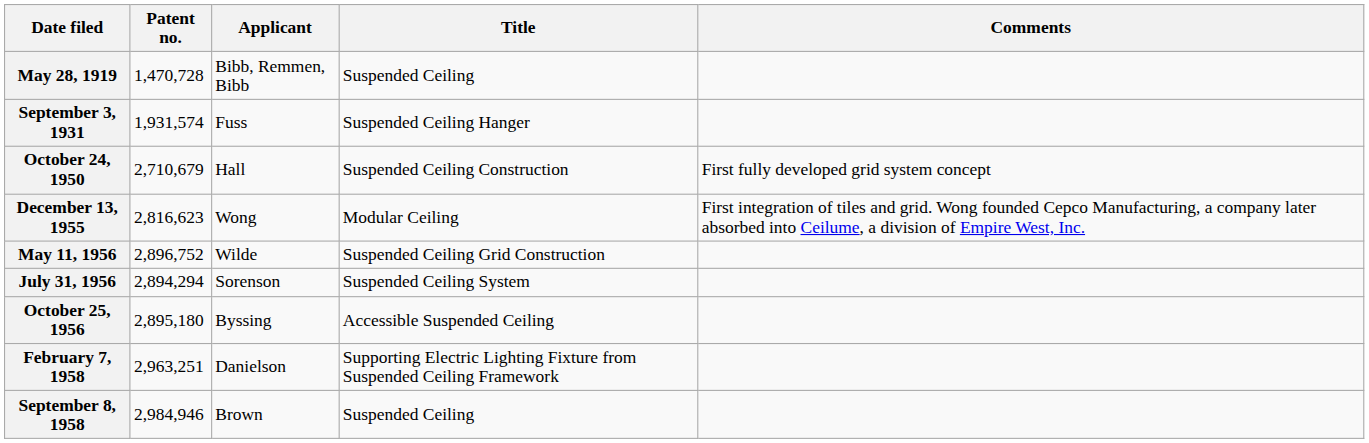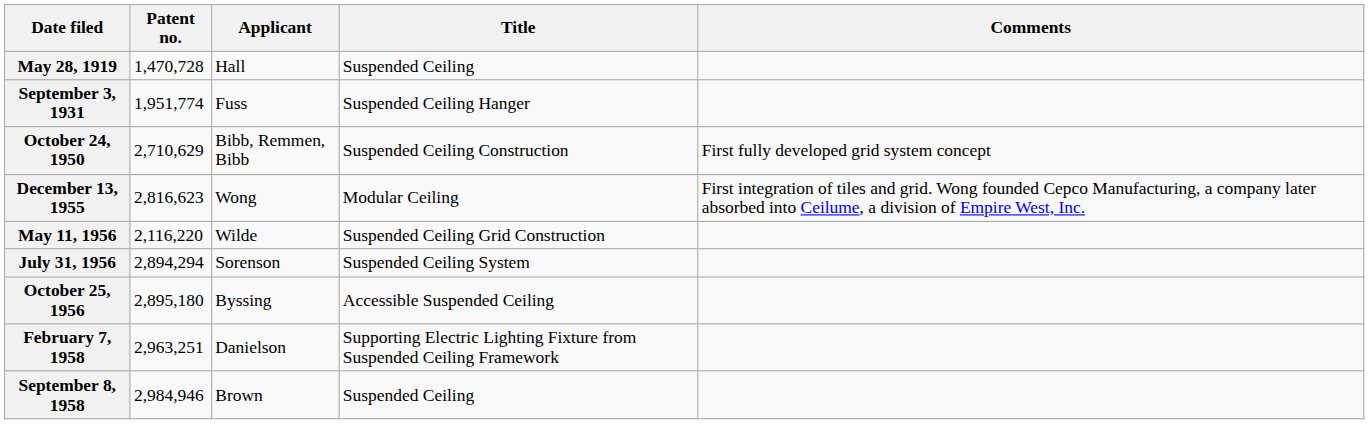 <table class="wikitable plainrowheaders">
 <tr>
 <th scope="col">Date filed</th>
 <th scope="col">Patent no.</th>
 <th scope="col">Applicant</th>
 <th scope="col">Title</th>
 <th scope="col">Comments</th>
 </tr>
 <tr>
 <th scope="row">May 28, 1919</th>
 <td>1,470,728</td>
-<td>Bibb, Remmen, Bibb</td>
+<td>Hall</td>
 <td>Suspended Ceiling</td>
 <td></td>
 </tr>
 <tr>
 <th scope="row">September 3, 1931</th>
-<td>1,931,574</td>
+<td>1,951,774</td>
 <td>Fuss</td>
 <td>Suspended Ceiling Hanger</td>
 <td></td>
 </tr>
 <tr>
 <th scope="row">October 24, 1950</th>
-<td>2,710,679</td>
-<td>Hall</td>
+<td>2,710,629</td>
+<td>Bibb, Remmen, Bibb</td>
 <td>Suspended Ceiling Construction</td>
 <td>First fully developed grid system concept</td>
 </tr>
 <tr>
 <th scope="row">December 13, 1955</th>
 <td>2,816,623</td>
 <td>Wong</td>
 <td>Modular Ceiling</td>
 <td>First integration of tiles and grid. Wong founded Cepco Manufacturing, a company later absorbed into <a href='#'>Ceilume</a>, a division of <a href='#'>Empire West, Inc.</a></td>
 </tr>
 <tr>
 <th scope="row">May 11, 1956</th>
-<td>2,896,752</td>
+<td>2,116,220</td>
 <td>Wilde</td>
 <td>Suspended Ceiling Grid Construction</td>
 <td></td>
 </tr>
 <tr>
 <th scope="row">July 31, 1956</th>
 <td>2,894,294</td>
 <td>Sorenson</td>
 <td>Suspended Ceiling System</td>
 <td></td>
 </tr>
 <tr>
 <th scope="row">October 25, 1956</th>
 <td>2,895,180</td>
 <td>Byssing</td>
 <td>Accessible Suspended Ceiling</td>
 <td></td>
 </tr>
 <tr>
 <th scope="row">February 7, 1958</th>
 <td>2,963,251</td>
 <td>Danielson</td>
 <td>Supporting Electric Lighting Fixture from Suspended Ceiling Framework</td>
 <td></td>
 </tr>
 <tr>
 <th scope="row">September 8, 1958</th>
 <td>2,984,946</td>
 <td>Brown</td>
 <td>Suspended Ceiling</td>
 <td></td>
 </tr>
 </table>
